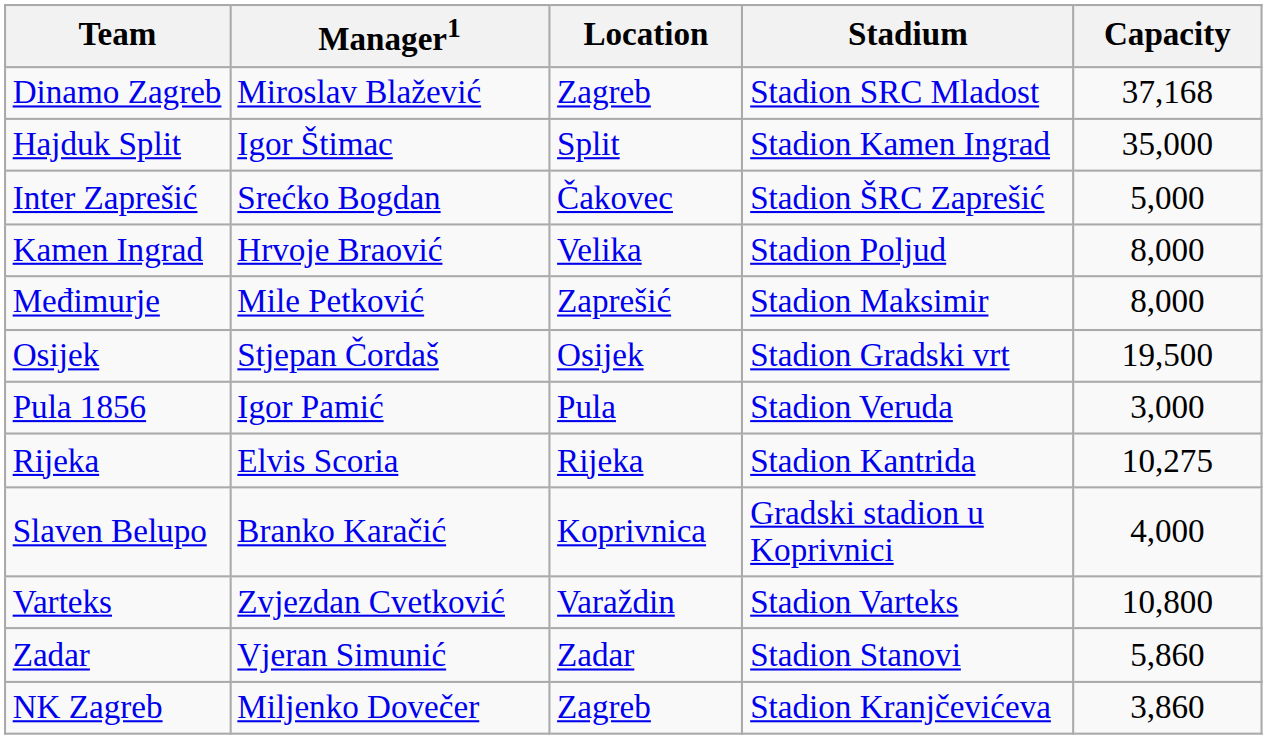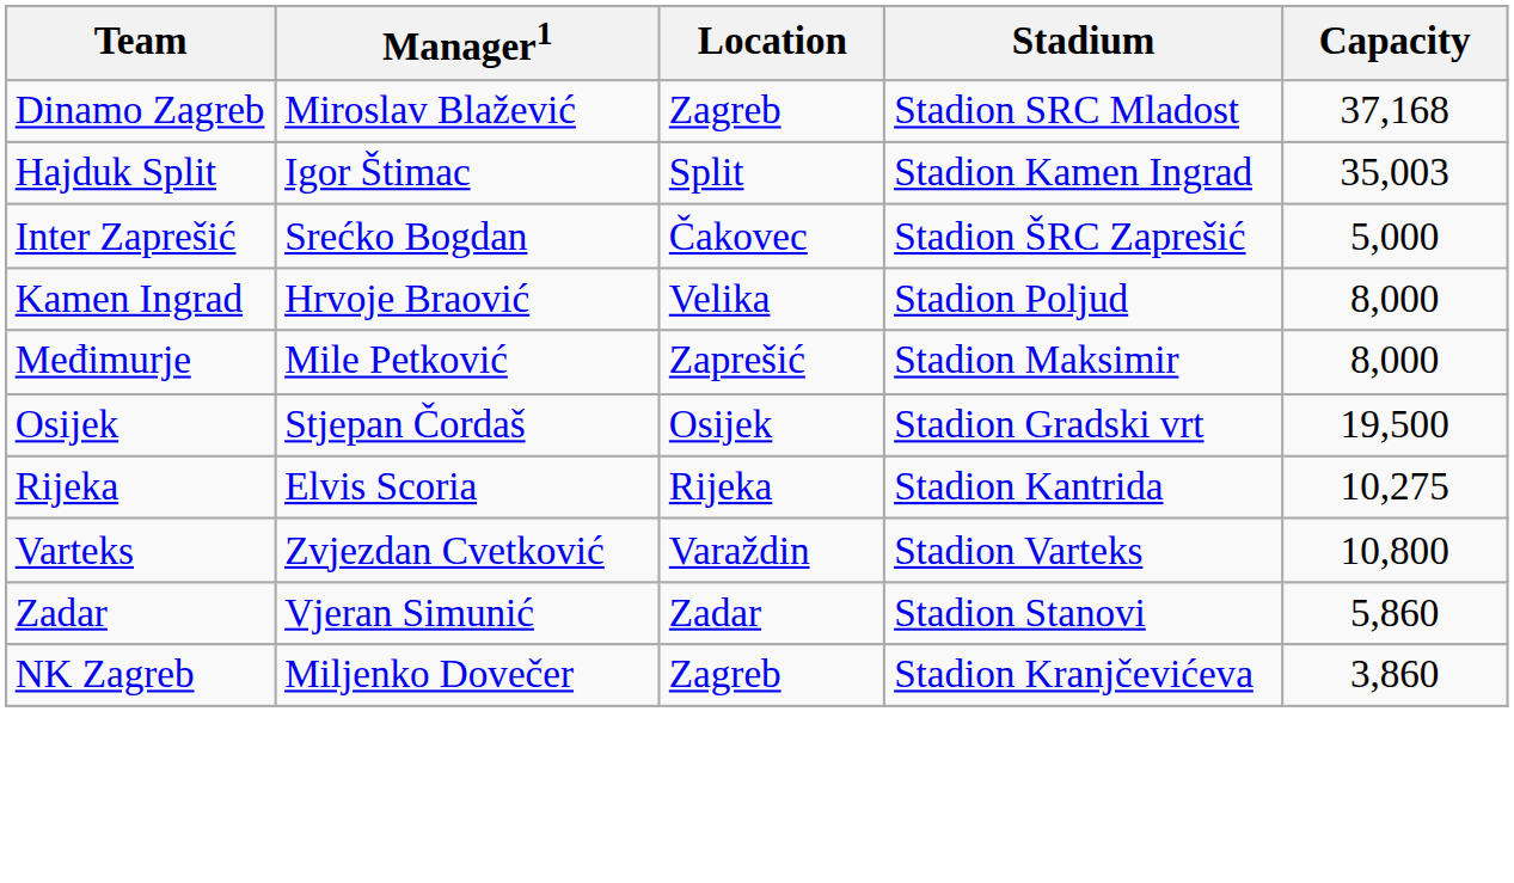 <table class="wikitable sortable" style="text-align: left;">
 <tr>
 <th width="110">Team</th>
 <th width="170">Manager<sup>1</sup></th>
 <th width="90">Location</th>
 <th width="170">Stadium</th>
 <th width="90">Capacity</th>
 </tr>
 <tr>
 <td><a href='#'>Dinamo Zagreb</a></td>
 <td> <a href='#'>Miroslav Blažević</a></td>
 <td><a href='#'>Zagreb</a></td>
 <td><a href='#'>Stadion SRC Mladost</a></td>
 <td align=center>37,168</td>
 </tr>
 <tr>
 <td><a href='#'>Hajduk Split</a></td>
 <td> <a href='#'>Igor Štimac</a></td>
 <td><a href='#'>Split</a></td>
 <td><a href='#'>Stadion Kamen Ingrad</a></td>
-<td align=center>35,000</td>
+<td align=center>35,003</td>
 </tr>
 <tr>
 <td><a href='#'>Inter Zaprešić</a></td>
 <td> <a href='#'>Srećko Bogdan</a></td>
 <td><a href='#'>Čakovec</a></td>
 <td><a href='#'>Stadion ŠRC Zaprešić</a></td>
 <td align=center>5,000</td>
 </tr>
 <tr>
 <td><a href='#'>Kamen Ingrad</a></td>
 <td> <a href='#'>Hrvoje Braović</a></td>
 <td><a href='#'>Velika</a></td>
 <td><a href='#'>Stadion Poljud</a></td>
 <td align=center>8,000</td>
 </tr>
 <tr>
 <td><a href='#'>Međimurje</a></td>
 <td> <a href='#'>Mile Petković</a></td>
 <td><a href='#'>Zaprešić</a></td>
 <td><a href='#'>Stadion Maksimir</a></td>
 <td align=center>8,000</td>
 </tr>
 <tr>
 <td><a href='#'>Osijek</a></td>
 <td> <a href='#'>Stjepan Čordaš</a></td>
 <td><a href='#'>Osijek</a></td>
 <td><a href='#'>Stadion Gradski vrt</a></td>
 <td align=center>19,500</td>
 </tr>
 <tr>
-<td><a href='#'>Pula 1856</a></td>
-<td> <a href='#'>Igor Pamić</a></td>
-<td><a href='#'>Pula</a></td>
-<td><a href='#'>Stadion Veruda</a></td>
-<td align=center>3,000</td>
-</tr>
-<tr>
 <td><a href='#'>Rijeka</a></td>
 <td> <a href='#'>Elvis Scoria</a></td>
 <td><a href='#'>Rijeka</a></td>
 <td><a href='#'>Stadion Kantrida</a></td>
 <td align=center>10,275</td>
-</tr>
-<tr>
-<td><a href='#'>Slaven Belupo</a></td>
-<td> <a href='#'>Branko Karačić</a></td>
-<td><a href='#'>Koprivnica</a></td>
-<td><a href='#'>Gradski stadion u Koprivnici</a></td>
-<td align=center>4,000</td>
 </tr>
 <tr>
 <td><a href='#'>Varteks</a></td>
 <td> <a href='#'>Zvjezdan Cvetković</a></td>
 <td><a href='#'>Varaždin</a></td>
 <td><a href='#'>Stadion Varteks</a></td>
 <td align=center>10,800</td>
 </tr>
 <tr>
 <td><a href='#'>Zadar</a></td>
 <td> <a href='#'>Vjeran Simunić</a></td>
 <td><a href='#'>Zadar</a></td>
 <td><a href='#'>Stadion Stanovi</a></td>
 <td align=center>5,860</td>
 </tr>
 <tr>
 <td><a href='#'>NK Zagreb</a></td>
 <td> <a href='#'>Miljenko Dovečer</a></td>
 <td><a href='#'>Zagreb</a></td>
 <td><a href='#'>Stadion Kranjčevićeva</a></td>
 <td align=center>3,860</td>
 </tr>
 </table>
